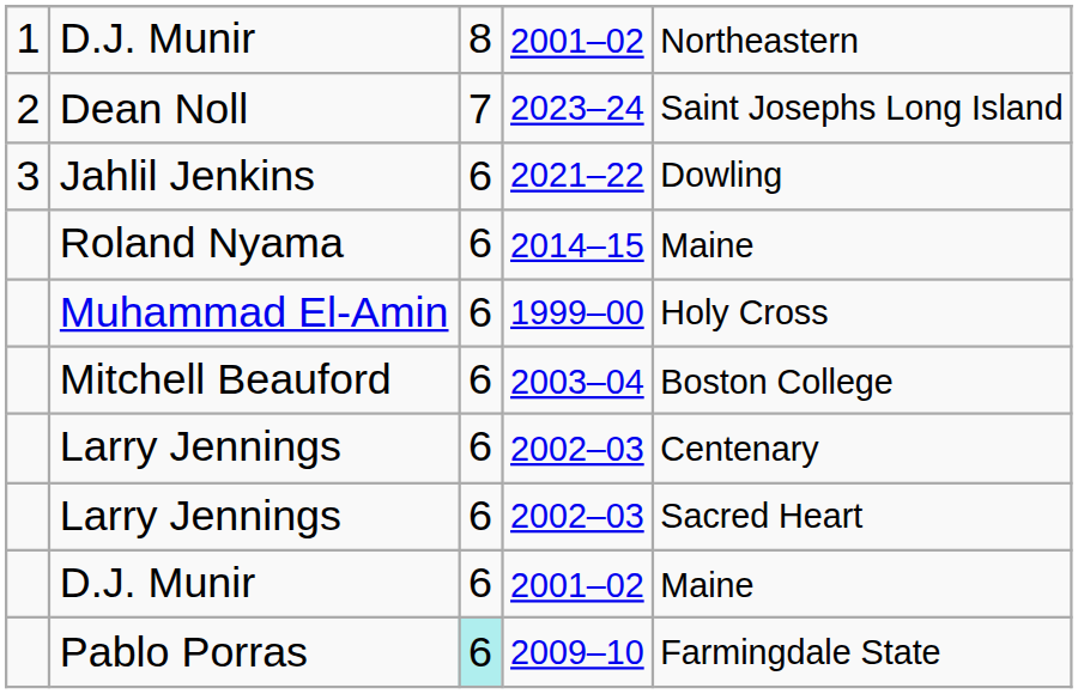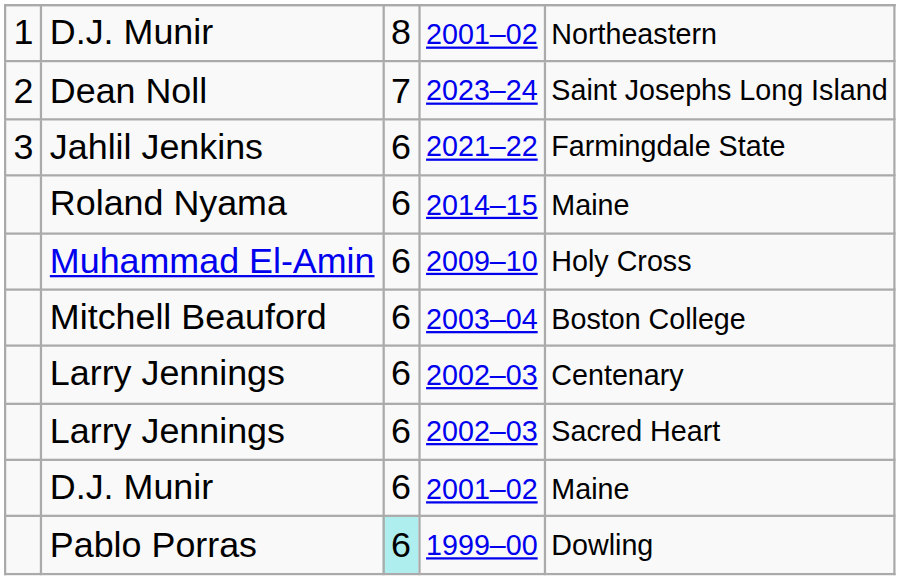 <table class="wikitable">
 <tr>
 </tr>
 <tr>
 <td>1</td>
 <td>D.J. Munir</td>
 <td>8</td>
 <td style="font-size:80%;"><a href='#'>2001–02</a></td>
 <td style="font-size:80%;">Northeastern</td>
 </tr>
 <tr>
 <td>2</td>
 <td>Dean Noll</td>
 <td>7</td>
 <td style="font-size:80%;"><a href='#'>2023–24</a></td>
 <td style="font-size:80%;">Saint Josephs Long Island</td>
 </tr>
 <tr>
 <td>3</td>
 <td>Jahlil Jenkins</td>
 <td>6</td>
 <td style="font-size:80%;"><a href='#'>2021–22</a></td>
-<td style="font-size:80%;">Dowling</td>
+<td style="font-size:80%;">Farmingdale State</td>
 </tr>
 <tr>
 <td></td>
 <td>Roland Nyama</td>
 <td>6</td>
 <td style="font-size:80%;"><a href='#'>2014–15</a></td>
 <td style="font-size:80%;">Maine</td>
 </tr>
 <tr>
 <td></td>
 <td><a href='#'>Muhammad El-Amin</a></td>
 <td>6</td>
-<td style="font-size:80%;"><a href='#'>1999–00</a></td>
+<td style="font-size:80%;"><a href='#'>2009–10</a></td>
 <td style="font-size:80%;">Holy Cross</td>
 </tr>
 <tr>
 <td></td>
 <td>Mitchell Beauford</td>
 <td>6</td>
 <td style="font-size:80%;"><a href='#'>2003–04</a></td>
 <td style="font-size:80%;">Boston College</td>
 </tr>
 <tr>
 <td></td>
 <td>Larry Jennings</td>
 <td>6</td>
 <td style="font-size:80%;"><a href='#'>2002–03</a></td>
 <td style="font-size:80%;">Centenary</td>
 </tr>
 <tr>
 <td></td>
 <td>Larry Jennings</td>
 <td>6</td>
 <td style="font-size:80%;"><a href='#'>2002–03</a></td>
 <td style="font-size:80%;">Sacred Heart</td>
 </tr>
 <tr>
 <td></td>
 <td>D.J. Munir</td>
 <td>6</td>
 <td style="font-size:80%;"><a href='#'>2001–02</a></td>
 <td style="font-size:80%;">Maine</td>
 </tr>
 <tr>
 <td></td>
 <td>Pablo Porras</td>
 <td style="background: paleturquoise;">6</td>
-<td style="font-size:80%;"><a href='#'>2009–10</a></td>
-<td style="font-size:80%;">Farmingdale State</td>
+<td style="font-size:80%;"><a href='#'>1999–00</a></td>
+<td style="font-size:80%;">Dowling</td>
 </tr>
 </table>
